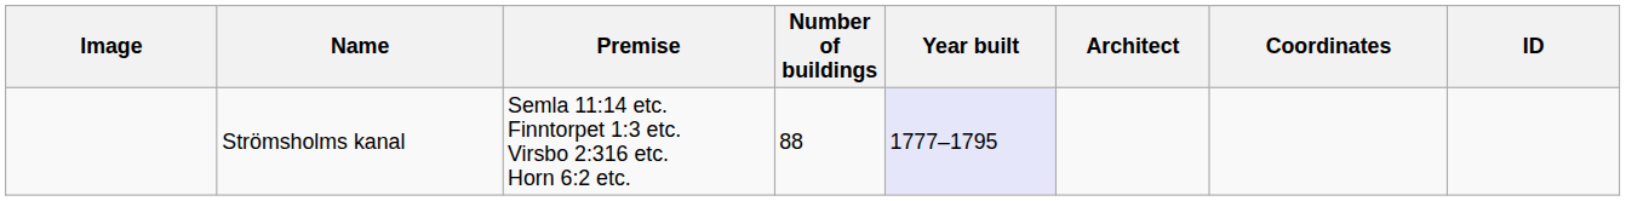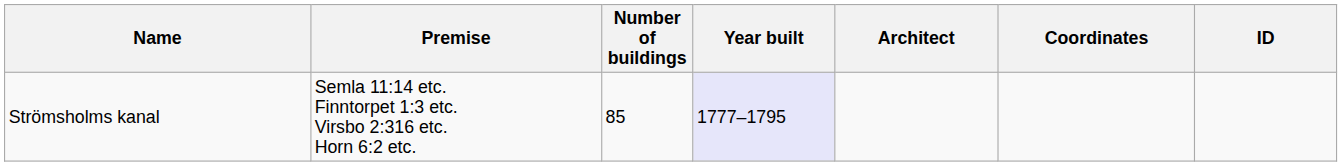 <table class="wikitable" width="95%">
 <tr>
-<th width="150">Image</th>
 <th>Name</th>
 <th>Premise</th>
 <th width="75">Number of<br>buildings</th>
 <th width="120">Year built</th>
 <th>Architect</th>
 <th width="170">Coordinates</th>
 <th width="120">ID</th>
 </tr>
 <tr>
-<td></td>
 <td>Strömsholms kanal</td>
 <td>Semla 11:14 etc.<br>Finntorpet 1:3 etc.<br>Virsbo 2:316 etc.<br>Horn 6:2 etc.</td>
-<td>88</td>
+<td>85</td>
 <td style="background: lavender;">1777–1795</td>
 <td></td>
 <td></td>
 <td></td>
 </tr>
 </table>
